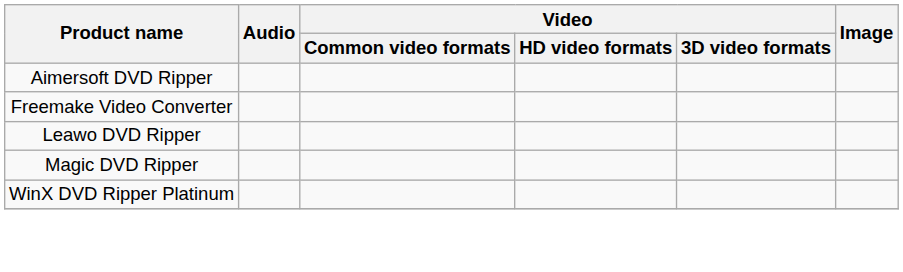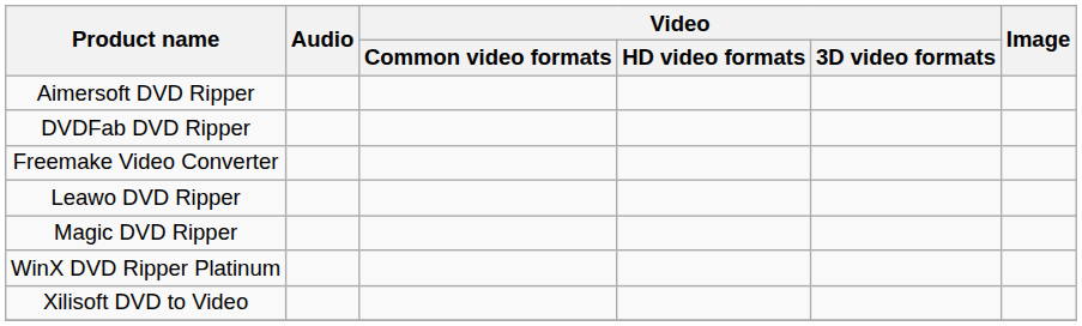 <table style="font-size: 85%; text-align: center;" class="wikitable sortable">
 <tr>
 <th rowspan=2>Product name</th>
 <th rowspan=2>Audio</th>
 <th colspan=3>Video</th>
 <th rowspan=2>Image</th>
 </tr>
 <tr>
 <th>Common video formats</th>
 <th>HD video formats</th>
 <th>3D video formats<br></th>
 </tr>
 <tr>
 <td>Aimersoft DVD Ripper</td>
+<td></td>
+<td></td>
+<td></td>
+<td></td>
+<td></td>
+</tr>
+<tr>
+<td>DVDFab DVD Ripper</td>
 <td></td>
 <td></td>
 <td></td>
 <td></td>
 <td></td>
 </tr>
 <tr>
 <td>Freemake Video Converter</td>
 <td></td>
 <td></td>
 <td></td>
 <td></td>
 <td></td>
 </tr>
 <tr>
 <td>Leawo DVD Ripper</td>
 <td></td>
 <td></td>
 <td></td>
 <td></td>
 <td></td>
 </tr>
 <tr>
 <td>Magic DVD Ripper</td>
 <td></td>
 <td></td>
 <td></td>
 <td></td>
 <td></td>
 </tr>
 <tr>
 <td>WinX DVD Ripper Platinum</td>
 <td></td>
 <td></td>
 <td></td>
 <td></td>
 <td></td>
 </tr>
 <tr>
+<td>Xilisoft DVD to Video</td>
+<td></td>
+<td></td>
+<td></td>
+<td></td>
+<td></td>
+</tr>
+<tr>
 </tr>
 </table>
